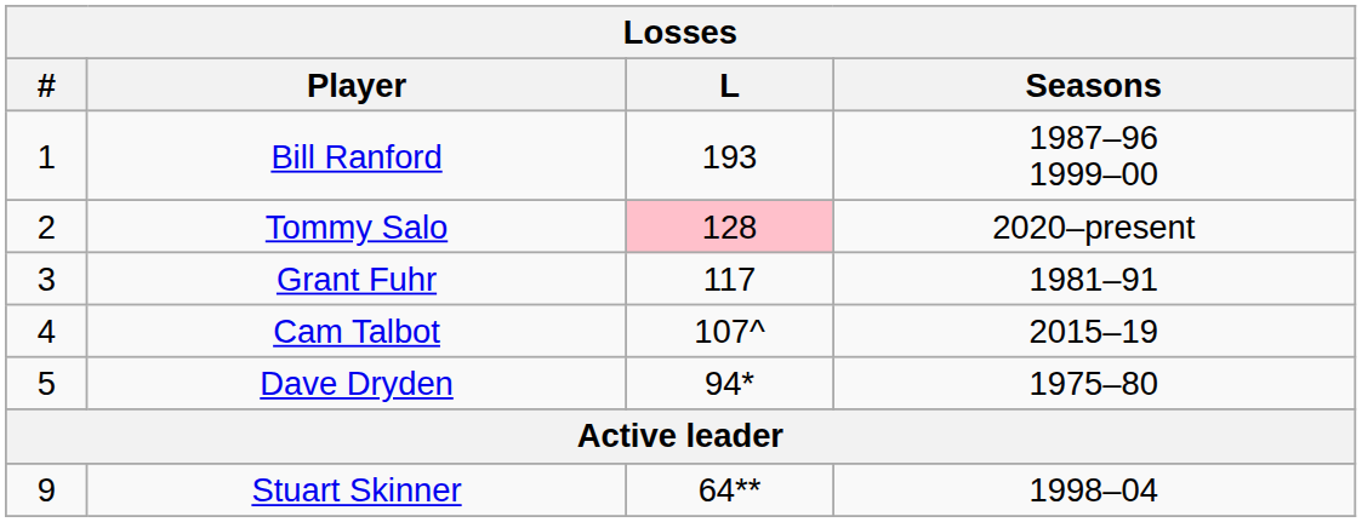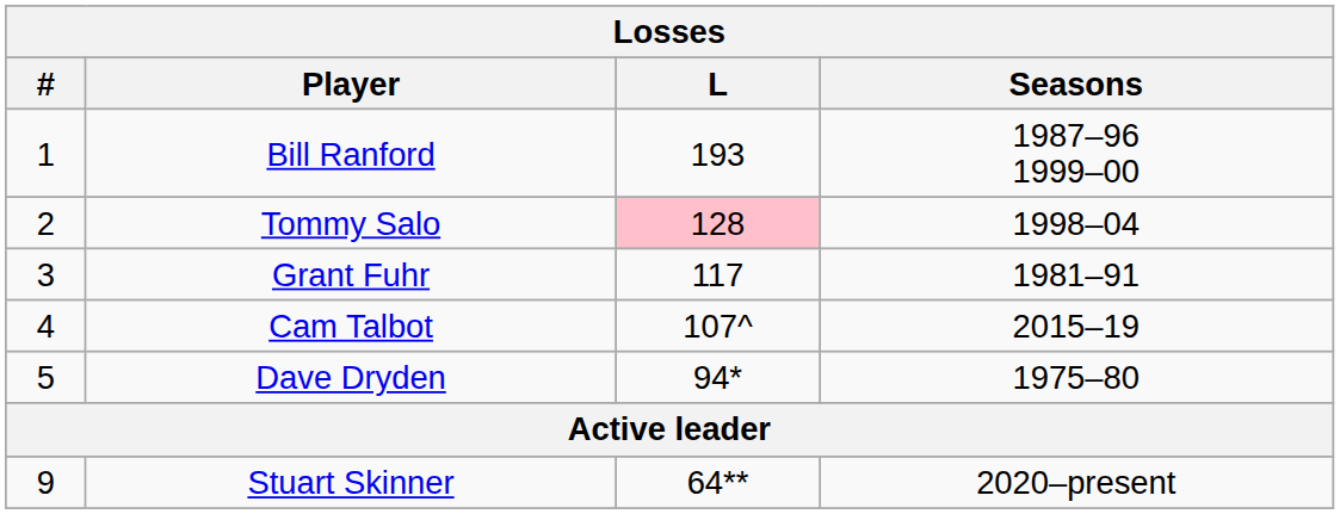 <table class="wikitable" style="text-align: center; font-size: 95%" width="70%">
 <tr>
 <th colspan="4">Losses</th>
 </tr>
 <tr>
 <th>#</th>
 <th>Player</th>
 <th>L</th>
 <th>Seasons</th>
 </tr>
 <tr>
 <td>1</td>
 <td><a href='#'>Bill Ranford</a></td>
 <td>193</td>
 <td>1987–96<br>1999–00</td>
 </tr>
 <tr>
 <td>2</td>
 <td><a href='#'>Tommy Salo</a></td>
 <td style="background: pink;">128</td>
-<td>2020–present</td>
+<td>1998–04</td>
 </tr>
 <tr>
 <td>3</td>
 <td><a href='#'>Grant Fuhr</a></td>
 <td>117</td>
 <td>1981–91</td>
 </tr>
 <tr>
 <td>4</td>
 <td><a href='#'>Cam Talbot</a></td>
 <td>107^</td>
 <td>2015–19</td>
 </tr>
 <tr>
 <td>5</td>
 <td><a href='#'>Dave Dryden</a></td>
 <td>94*</td>
 <td>1975–80</td>
 </tr>
 <tr>
 <th colspan="4">Active leader</th>
 </tr>
 <tr>
 <td>9</td>
 <td><a href='#'>Stuart Skinner</a></td>
 <td>64**</td>
-<td>1998–04</td>
+<td>2020–present</td>
 </tr>
 </table>
